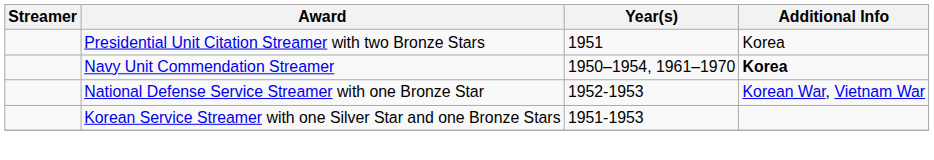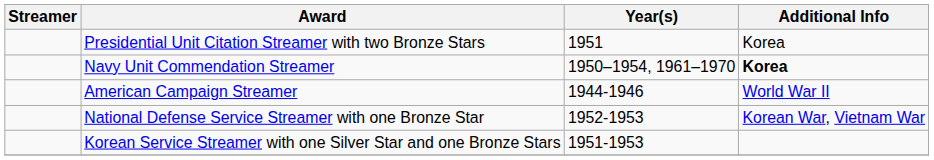 <table class="wikitable" style="margin:auto;">
 <tr>
 <th>Streamer</th>
 <th>Award</th>
 <th>Year(s)</th>
 <th>Additional Info</th>
 </tr>
 <tr>
 <td></td>
 <td><a href='#'>Presidential Unit Citation Streamer</a> with two Bronze Stars</td>
 <td>1951</td>
 <td>Korea</td>
 </tr>
 <tr>
 <td></td>
 <td><a href='#'>Navy Unit Commendation Streamer</a></td>
 <td>1950–1954, 1961–1970</td>
 <td><strong>Korea</strong></td>
 </tr>
 <tr>
 <td></td>
+<td><a href='#'>American Campaign Streamer</a></td>
+<td>1944-1946</td>
+<td><a href='#'>World War II</a></td>
+</tr>
+<tr>
+<td></td>
 <td><a href='#'>National Defense Service Streamer</a> with one Bronze Star</td>
 <td>1952-1953</td>
 <td><a href='#'>Korean War</a>, <a href='#'>Vietnam War</a></td>
 </tr>
 <tr>
 <td></td>
 <td><a href='#'>Korean Service Streamer</a> with one Silver Star and one Bronze Stars</td>
 <td>1951-1953</td>
 <td><br></td>
 </tr>
 <tr>
 </tr>
 </table>
